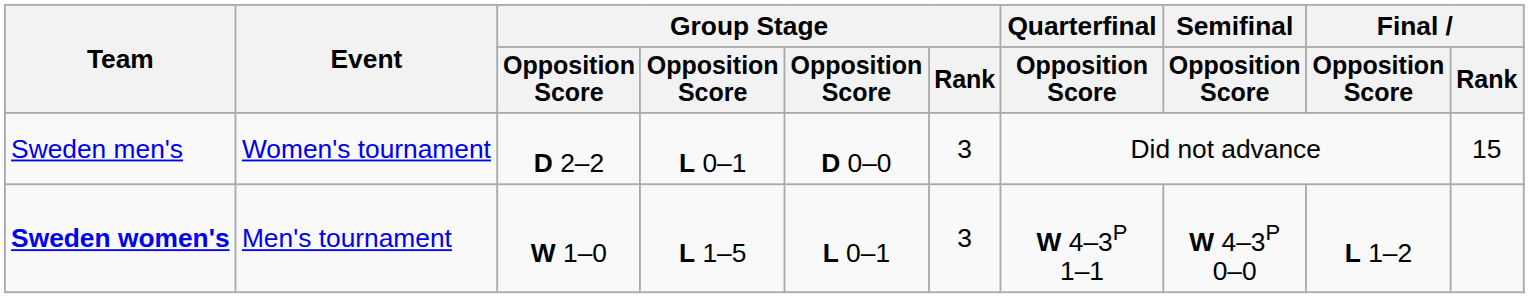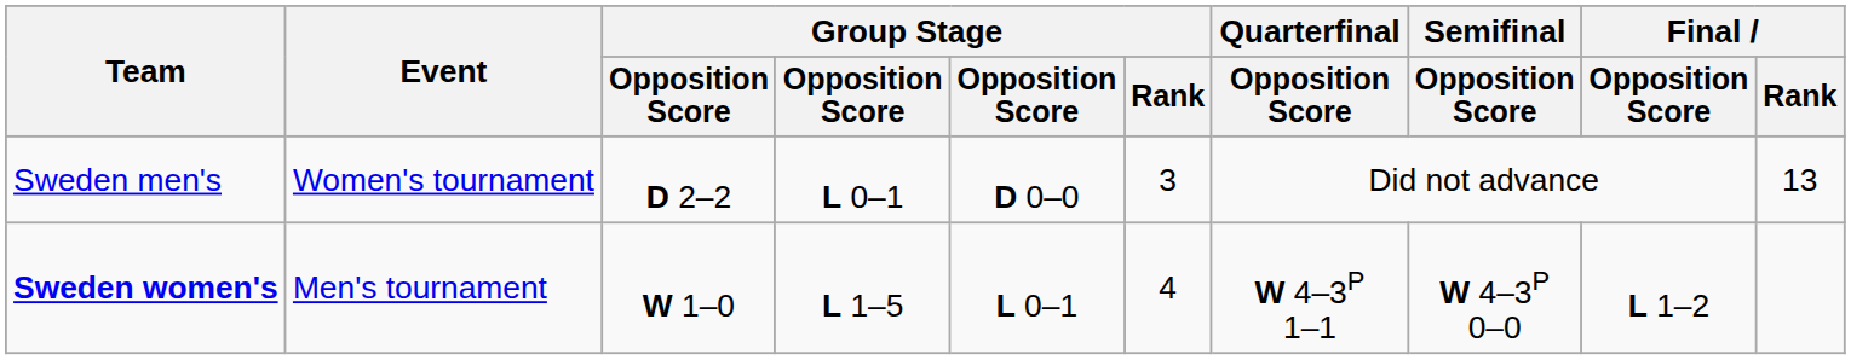 <table class="wikitable" style="font-size:90%">
 <tr>
 <th rowspan=2>Team</th>
 <th rowspan=2>Event</th>
 <th colspan=4>Group Stage</th>
 <th>Quarterfinal</th>
 <th>Semifinal</th>
 <th colspan=2>Final / </th>
 </tr>
 <tr style="font-size:95%">
 <th>Opposition<br>Score</th>
 <th>Opposition<br>Score</th>
 <th>Opposition<br>Score</th>
 <th>Rank</th>
 <th>Opposition<br>Score</th>
 <th>Opposition<br>Score</th>
 <th>Opposition<br>Score</th>
 <th>Rank</th>
 </tr>
 <tr align=center>
 <td align=left><a href='#'>Sweden men's</a></td>
 <td align=left><a href='#'>Women's tournament</a></td>
 <td><br><strong>D</strong> 2–2</td>
 <td><br><strong>L</strong> 0–1</td>
 <td><br><strong>D</strong> 0–0</td>
 <td>3</td>
 <td colspan=3>Did not advance</td>
-<td>15</td>
+<td>13</td>
 </tr>
 <tr align=center>
 <td align=left><strong><a href='#'>Sweden women's</a></strong></td>
 <td align=left><a href='#'>Men's tournament</a></td>
 <td><br><strong>W</strong> 1–0</td>
 <td><br><strong>L</strong> 1–5</td>
 <td><br><strong>L</strong> 0–1</td>
-<td>3</td>
+<td>4</td>
 <td><br><strong>W</strong> 4–3<sup>P</sup><br>1–1 </td>
 <td><br><strong>W</strong> 4–3<sup>P</sup><br>0–0 </td>
 <td><br><strong>L</strong> 1–2</td>
 <td></td>
 </tr>
 </table>
